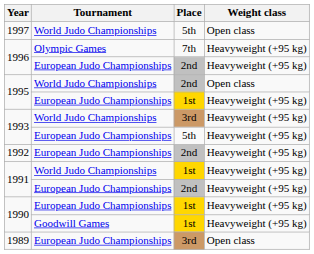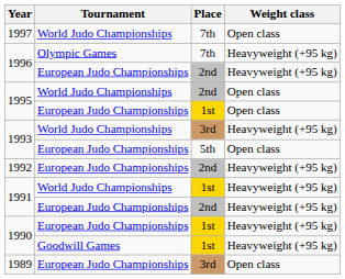 <table class=wikitable>
 <tr>
 <th>Year</th>
 <th>Tournament</th>
 <th>Place</th>
 <th>Weight class</th>
 </tr>
 <tr>
 <td>1997</td>
 <td><a href='#'>World Judo Championships</a></td>
-<td align="center">5th</td>
+<td align="center">7th</td>
 <td>Open class</td>
 </tr>
 <tr>
 <td rowspan=2>1996</td>
 <td><a href='#'>Olympic Games</a></td>
 <td align="center">7th</td>
 <td>Heavyweight (+95 kg)</td>
 </tr>
 <tr>
 <td><a href='#'>European Judo Championships</a></td>
 <td bgcolor="silver" align="center">2nd</td>
 <td>Heavyweight (+95 kg)</td>
 </tr>
 <tr>
 <td rowspan=2>1995</td>
 <td><a href='#'>World Judo Championships</a></td>
 <td bgcolor="silver" align="center">2nd</td>
 <td>Open class</td>
 </tr>
 <tr>
 <td><a href='#'>European Judo Championships</a></td>
 <td bgcolor="gold" align="center">1st</td>
-<td>Heavyweight (+95 kg)</td>
+<td>Open class</td>
 </tr>
 <tr>
 <td rowspan=2>1993</td>
 <td><a href='#'>World Judo Championships</a></td>
 <td bgcolor="cc9966" align="center">3rd</td>
 <td>Heavyweight (+95 kg)</td>
 </tr>
 <tr>
 <td><a href='#'>European Judo Championships</a></td>
 <td align="center">5th</td>
-<td>Heavyweight (+95 kg)</td>
+<td>Open class</td>
 </tr>
 <tr>
 <td>1992</td>
 <td><a href='#'>European Judo Championships</a></td>
 <td bgcolor="silver" align="center">2nd</td>
 <td>Heavyweight (+95 kg)</td>
 </tr>
 <tr>
 <td rowspan=2>1991</td>
 <td><a href='#'>World Judo Championships</a></td>
 <td bgcolor="gold" align="center">1st</td>
 <td>Heavyweight (+95 kg)</td>
 </tr>
 <tr>
 <td><a href='#'>European Judo Championships</a></td>
 <td bgcolor="silver" align="center">2nd</td>
 <td>Heavyweight (+95 kg)</td>
 </tr>
 <tr>
 <td rowspan=2>1990</td>
 <td><a href='#'>European Judo Championships</a></td>
 <td bgcolor="gold" align="center">1st</td>
 <td>Heavyweight (+95 kg)</td>
 </tr>
 <tr>
 <td><a href='#'>Goodwill Games</a></td>
 <td bgcolor="gold" align="center">1st</td>
 <td>Heavyweight (+95 kg)</td>
 </tr>
 <tr>
 <td>1989</td>
 <td><a href='#'>European Judo Championships</a></td>
 <td bgcolor="cc9966" align="center">3rd</td>
 <td>Open class</td>
 </tr>
 </table>
